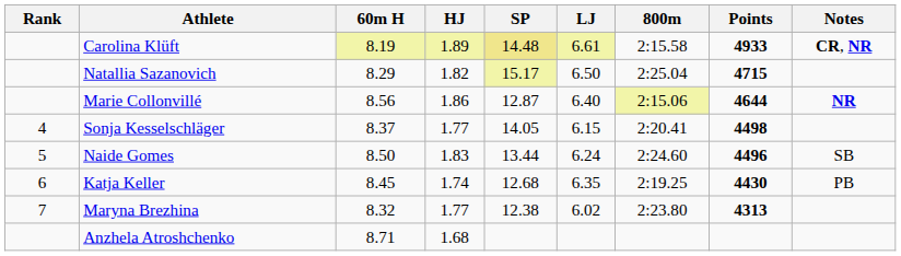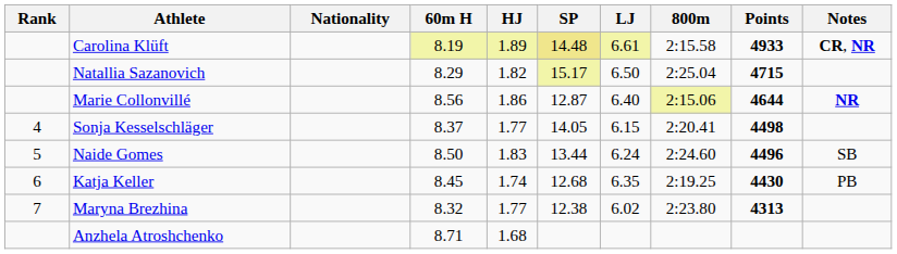 <table class="wikitable sortable" style=" text-align:center; font-size:110%;" width="75%">
 <tr>
 <th>Rank</th>
 <th>Athlete</th>
+<th>Nationality</th>
 <th>60m H</th>
 <th>HJ</th>
 <th>SP</th>
 <th>LJ</th>
 <th>800m</th>
 <th>Points</th>
 <th>Notes</th>
 </tr>
 <tr>
 <td></td>
 <td align=left><a href='#'>Carolina Klüft</a></td>
+<td align=left></td>
 <td bgcolor=#F2F5A9>8.19</td>
 <td bgcolor=#F2F5A9>1.89</td>
 <td style="background: khaki;">14.48</td>
 <td bgcolor=#F2F5A9>6.61</td>
 <td>2:15.58</td>
 <td><strong>4933</strong></td>
 <td><strong>CR</strong>, <strong><a href='#'>NR</a></strong></td>
 </tr>
 <tr>
 <td></td>
 <td align=left><a href='#'>Natallia Sazanovich</a></td>
+<td align=left></td>
 <td>8.29</td>
 <td>1.82</td>
 <td bgcolor=#F2F5A9>15.17</td>
 <td>6.50</td>
 <td>2:25.04</td>
 <td><strong>4715</strong></td>
 <td></td>
 </tr>
 <tr>
 <td></td>
 <td align=left><a href='#'>Marie Collonvillé</a></td>
+<td align=left></td>
 <td>8.56</td>
 <td>1.86</td>
 <td>12.87</td>
 <td>6.40</td>
 <td bgcolor=#F2F5A9>2:15.06</td>
 <td><strong>4644</strong></td>
 <td><strong><a href='#'>NR</a></strong></td>
 </tr>
 <tr>
 <td>4</td>
 <td align=left><a href='#'>Sonja Kesselschläger</a></td>
+<td align=left></td>
 <td>8.37</td>
 <td>1.77</td>
 <td>14.05</td>
 <td>6.15</td>
 <td>2:20.41</td>
 <td><strong>4498</strong></td>
 <td></td>
 </tr>
 <tr>
 <td>5</td>
 <td align=left><a href='#'>Naide Gomes</a></td>
+<td align=left></td>
 <td>8.50</td>
 <td>1.83</td>
 <td>13.44</td>
 <td>6.24</td>
 <td>2:24.60</td>
 <td><strong>4496</strong></td>
 <td>SB</td>
 </tr>
 <tr>
 <td>6</td>
 <td align=left><a href='#'>Katja Keller</a></td>
+<td align=left></td>
 <td>8.45</td>
 <td>1.74</td>
 <td>12.68</td>
 <td>6.35</td>
 <td>2:19.25</td>
 <td><strong>4430</strong></td>
 <td>PB</td>
 </tr>
 <tr>
 <td>7</td>
 <td align=left><a href='#'>Maryna Brezhina</a></td>
+<td align=left></td>
 <td>8.32</td>
 <td>1.77</td>
 <td>12.38</td>
 <td>6.02</td>
 <td>2:23.80</td>
 <td><strong>4313</strong></td>
 <td></td>
 </tr>
 <tr>
 <td></td>
 <td align=left><a href='#'>Anzhela Atroshchenko</a></td>
+<td align=left></td>
 <td>8.71</td>
 <td>1.68</td>
 <td></td>
 <td></td>
 <td></td>
 <td><strong></strong></td>
 <td></td>
 </tr>
 </table>
